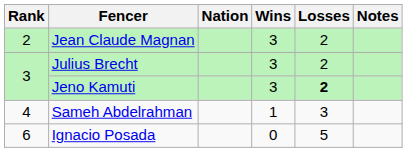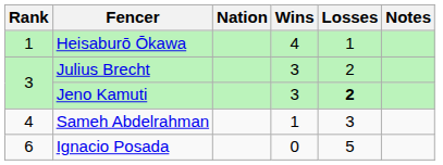 <table class="wikitable sortable" style="text-align:center">
 <tr>
 <th>Rank</th>
 <th>Fencer</th>
 <th>Nation</th>
 <th>Wins</th>
 <th>Losses</th>
 <th>Notes</th>
 </tr>
 <tr bgcolor=bbf3bb>
-<td>2</td>
-<td align=left><a href='#'>Jean Claude Magnan</a></td>
+<td>1</td>
+<td align=left><a href='#'>Heisaburō Ōkawa</a></td>
 <td align=left></td>
-<td>3</td>
-<td>2</td>
+<td>4</td>
+<td>1</td>
 <td></td>
 </tr>
 <tr bgcolor=bbf3bb>
 <td rowspan=2>3</td>
 <td align=left><a href='#'>Julius Brecht</a></td>
 <td align=left></td>
 <td>3</td>
 <td>2</td>
 <td></td>
 </tr>
 <tr bgcolor=bbf3bb>
 <td align=left><a href='#'>Jeno Kamuti</a></td>
 <td align=left></td>
 <td>3</td>
 <td><strong>2</strong></td>
 <td></td>
 </tr>
 <tr>
 <td>4</td>
 <td align=left><a href='#'>Sameh Abdelrahman</a></td>
 <td align=left></td>
 <td>1</td>
 <td>3</td>
 <td></td>
 </tr>
 <tr>
 <td>6</td>
 <td align=left><a href='#'>Ignacio Posada</a></td>
 <td align=left></td>
 <td>0</td>
 <td>5</td>
 <td></td>
 </tr>
 </table>
